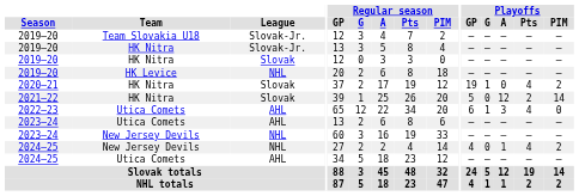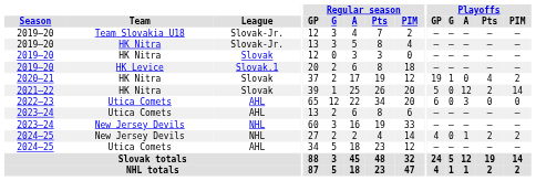 <table border="0" cellpadding="1" cellspacing="0" style="text-align:center; width:60em;">
 <tr bgcolor="#e0e0e0">
 <th colspan="3" bgcolor="#ffffff"></th>
 <th rowspan="99" bgcolor="#ffffff"></th>
 <th colspan="5"><a href='#'>Regular season</a></th>
 <th rowspan="99" bgcolor="#ffffff"></th>
 <th colspan="5"><a href='#'>Playoffs</a></th>
 </tr>
 <tr bgcolor="#e0e0e0">
 <th><a href='#'>Season</a></th>
 <th>Team</th>
 <th>League</th>
 <th>GP</th>
 <th><a href='#'>G</a></th>
 <th><a href='#'>A</a></th>
 <th><a href='#'>Pts</a></th>
 <th><a href='#'>PIM</a></th>
 <th>GP</th>
 <th>G</th>
 <th>A</th>
 <th>Pts</th>
 <th>PIM</th>
 </tr>
 <tr>
 <td>2019–20</td>
 <td><a href='#'>Team Slovakia U18</a></td>
 <td>Slovak-Jr.</td>
 <td>12</td>
 <td>3</td>
 <td>4</td>
 <td>7</td>
 <td>2</td>
 <td>—</td>
 <td>—</td>
 <td>—</td>
 <td>—</td>
 <td>—</td>
 </tr>
 <tr bgcolor="#f0f0f0">
 <td>2019–20</td>
 <td><a href='#'>HK Nitra</a></td>
 <td>Slovak-Jr.</td>
 <td>13</td>
 <td>3</td>
 <td>5</td>
 <td>8</td>
 <td>4</td>
 <td>—</td>
 <td>—</td>
 <td>—</td>
 <td>—</td>
 <td>—</td>
 </tr>
 <tr>
 <td><a href='#'>2019–20</a></td>
 <td>HK Nitra</td>
 <td><a href='#'>Slovak</a></td>
 <td>12</td>
 <td>0</td>
 <td>3</td>
 <td>3</td>
 <td>0</td>
 <td>—</td>
 <td>—</td>
 <td>—</td>
 <td>—</td>
 <td>—</td>
 </tr>
 <tr bgcolor="#f0f0f0">
 <td><a href='#'>2019–20</a></td>
 <td><a href='#'>HK Levice</a></td>
-<td><a href='#'>NHL</a></td>
+<td><a href='#'>Slovak.1</a></td>
 <td>20</td>
 <td>2</td>
 <td>6</td>
 <td>8</td>
 <td>18</td>
 <td>—</td>
 <td>—</td>
 <td>—</td>
 <td>—</td>
 <td>—</td>
 </tr>
 <tr>
 <td><a href='#'>2020–21</a></td>
 <td>HK Nitra</td>
 <td>Slovak</td>
 <td>37</td>
 <td>2</td>
 <td>17</td>
 <td>19</td>
 <td>12</td>
 <td>19</td>
 <td>1</td>
 <td>0</td>
 <td>4</td>
 <td>2</td>
 </tr>
 <tr bgcolor="#f0f0f0">
 <td><a href='#'>2021–22</a></td>
 <td>HK Nitra</td>
 <td>Slovak</td>
 <td>39</td>
 <td>1</td>
 <td>25</td>
 <td>26</td>
 <td>20</td>
 <td>5</td>
 <td>0</td>
 <td>12</td>
 <td>2</td>
 <td>14</td>
 </tr>
 <tr>
 <td><a href='#'>2022–23</a></td>
 <td><a href='#'>Utica Comets</a></td>
 <td><a href='#'>AHL</a></td>
 <td>65</td>
 <td>12</td>
 <td>22</td>
 <td>34</td>
 <td>20</td>
 <td>6</td>
-<td>1</td>
+<td>0</td>
 <td>3</td>
-<td>4</td>
+<td>0</td>
 <td>0</td>
 </tr>
 <tr bgcolor="#f0f0f0">
 <td><a href='#'>2023–24</a></td>
 <td>Utica Comets</td>
 <td>AHL</td>
 <td>13</td>
 <td>2</td>
 <td>6</td>
 <td>8</td>
 <td>6</td>
 <td>—</td>
 <td>—</td>
 <td>—</td>
 <td>—</td>
 <td>—</td>
 </tr>
 <tr>
 <td><a href='#'>2023–24</a></td>
 <td><a href='#'>New Jersey Devils</a></td>
 <td><a href='#'>NHL</a></td>
 <td>60</td>
 <td>3</td>
 <td>16</td>
 <td>19</td>
 <td>33</td>
 <td>—</td>
 <td>—</td>
 <td>—</td>
 <td>—</td>
 <td>—</td>
 </tr>
 <tr bgcolor="#f0f0f0">
 <td><a href='#'>2024–25</a></td>
 <td>New Jersey Devils</td>
 <td>NHL</td>
 <td>27</td>
 <td>2</td>
 <td>2</td>
 <td>4</td>
 <td>14</td>
 <td>4</td>
 <td>0</td>
 <td>1</td>
-<td>4</td>
+<td>2</td>
 <td>2</td>
 </tr>
 <tr>
 <td><a href='#'>2024–25</a></td>
 <td>Utica Comets</td>
 <td>AHL</td>
 <td>34</td>
 <td>5</td>
 <td>18</td>
 <td>23</td>
 <td>12</td>
 <td>—</td>
 <td>—</td>
 <td>—</td>
 <td>—</td>
 <td>—</td>
 </tr>
 <tr bgcolor="#e0e0e0">
 <th colspan="3">Slovak totals</th>
 <th>88</th>
 <th>3</th>
 <th>45</th>
 <th>48</th>
 <th>32</th>
 <th>24</th>
 <th>5</th>
 <th>12</th>
 <th>19</th>
 <th>14</th>
 </tr>
 <tr bgcolor="#e0e0e0">
 <th colspan="3">NHL totals</th>
 <th>87</th>
 <th>5</th>
 <th>18</th>
 <th>23</th>
 <th>47</th>
 <th>4</th>
 <th>1</th>
 <th>1</th>
 <th>2</th>
 <th>2</th>
 </tr>
 </table>
